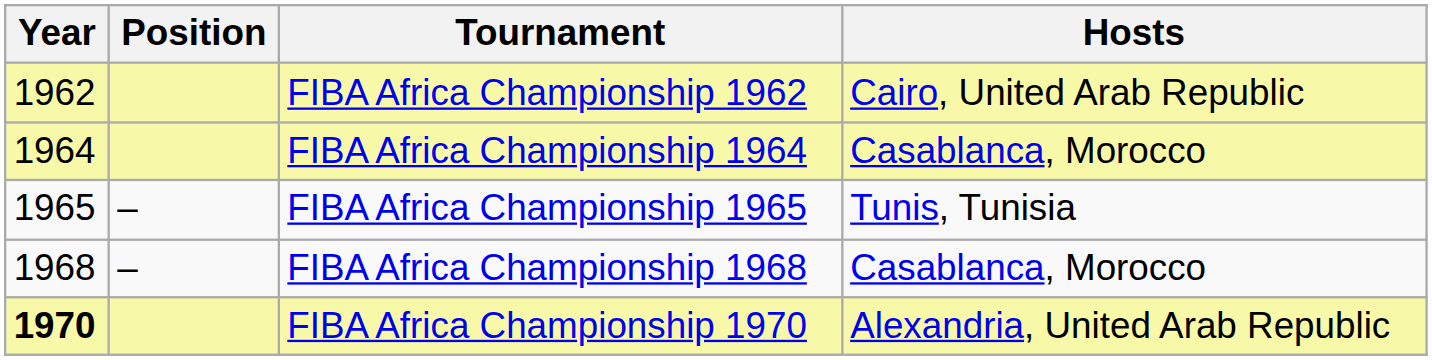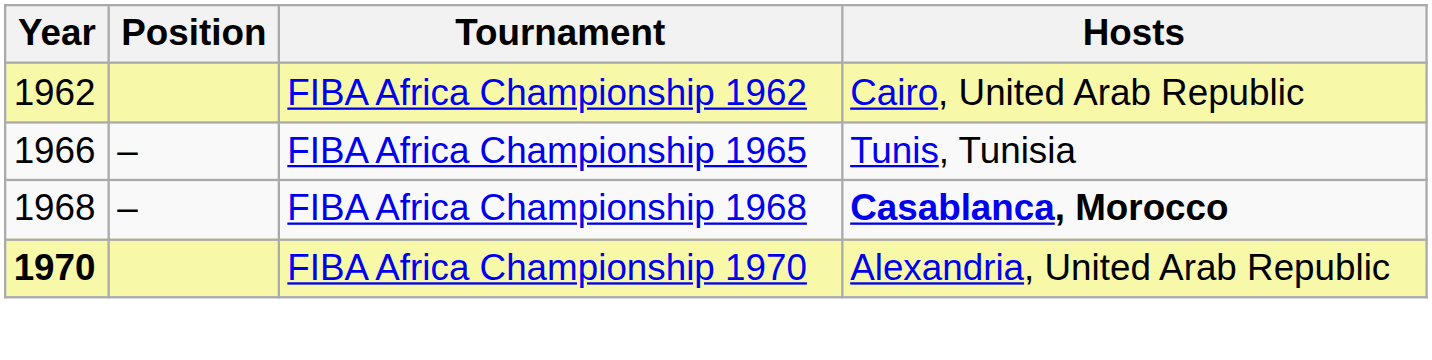 <table class="wikitable" width=70%>
 <tr>
 <th>Year</th>
 <th>Position</th>
 <th>Tournament</th>
 <th>Hosts</th>
 </tr>
 <tr valign="top" bgcolor="#F7F9A8">
 <td>1962</td>
 <td></td>
 <td><a href='#'>FIBA Africa Championship 1962</a></td>
 <td><a href='#'>Cairo</a>, United Arab Republic</td>
 </tr>
-<tr valign="top" bgcolor="#F7F9A8">
-<td>1964</td>
-<td></td>
-<td><a href='#'>FIBA Africa Championship 1964</a></td>
-<td><a href='#'>Casablanca</a>, Morocco</td>
-</tr>
 <tr valign="top" bgcolor=>
-<td>1965</td>
+<td>1966</td>
 <td>–</td>
 <td><a href='#'>FIBA Africa Championship 1965</a></td>
 <td><a href='#'>Tunis</a>, Tunisia</td>
 </tr>
 <tr valign="top" bgcolor=>
 <td>1968</td>
 <td>–</td>
 <td><a href='#'>FIBA Africa Championship 1968</a></td>
-<td><a href='#'>Casablanca</a>, Morocco</td>
+<td><strong><a href='#'>Casablanca</a>, Morocco</strong></td>
 </tr>
 <tr valign="top" bgcolor="#F7F9A8">
 <td><strong>1970</strong></td>
 <td></td>
 <td><a href='#'>FIBA Africa Championship 1970</a></td>
 <td><a href='#'>Alexandria</a>, United Arab Republic</td>
 </tr>
 </table>
